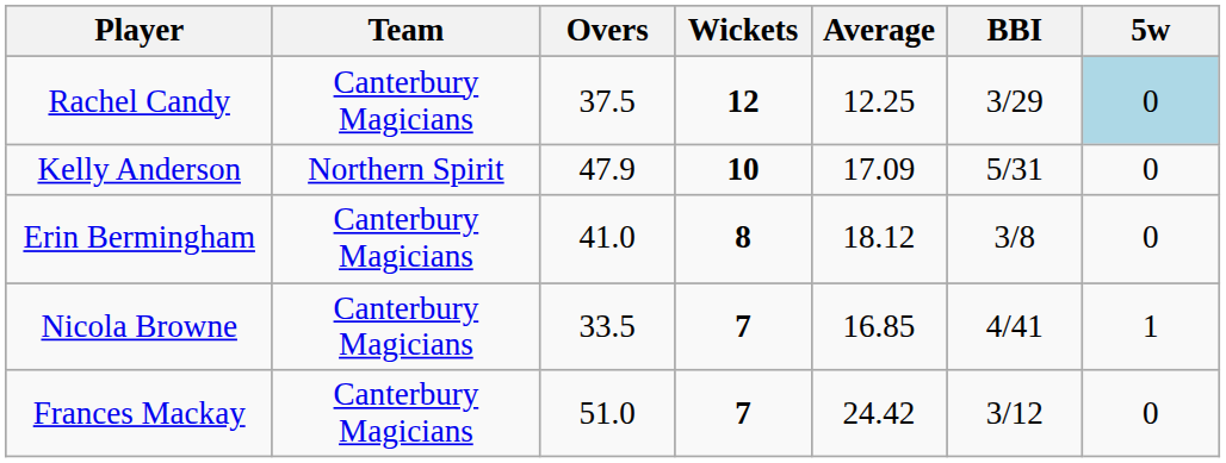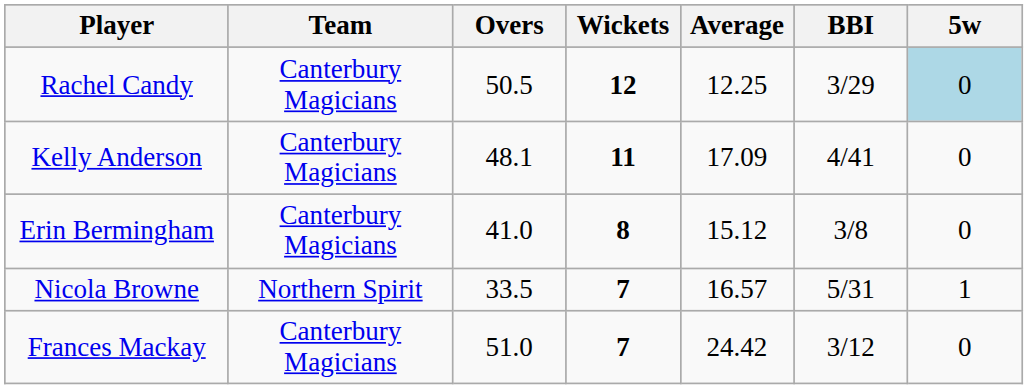 <table class="wikitable" style="text-align:center">
 <tr>
 <th width=125>Player</th>
 <th width=125>Team</th>
 <th width=60>Overs</th>
 <th width=60>Wickets</th>
 <th width=60>Average</th>
 <th width=60>BBI</th>
 <th width=60>5w</th>
 </tr>
 <tr>
 <td><a href='#'>Rachel Candy</a></td>
 <td><a href='#'>Canterbury Magicians</a></td>
-<td>37.5</td>
+<td>50.5</td>
 <td><strong>12</strong></td>
 <td>12.25</td>
 <td>3/29</td>
 <td style="background: lightblue;">0</td>
 </tr>
 <tr>
 <td><a href='#'>Kelly Anderson</a></td>
-<td><a href='#'>Northern Spirit</a></td>
-<td>47.9</td>
-<td><strong>10</strong></td>
+<td><a href='#'>Canterbury Magicians</a></td>
+<td>48.1</td>
+<td><strong>11</strong></td>
 <td>17.09</td>
-<td>5/31</td>
+<td>4/41</td>
 <td>0</td>
 </tr>
 <tr>
 <td><a href='#'>Erin Bermingham</a></td>
 <td><a href='#'>Canterbury Magicians</a></td>
 <td>41.0</td>
 <td><strong>8</strong></td>
-<td>18.12</td>
+<td>15.12</td>
 <td>3/8</td>
 <td>0</td>
 </tr>
 <tr>
 <td><a href='#'>Nicola Browne</a></td>
-<td><a href='#'>Canterbury Magicians</a></td>
+<td><a href='#'>Northern Spirit</a></td>
 <td>33.5</td>
 <td><strong>7</strong></td>
-<td>16.85</td>
-<td>4/41</td>
+<td>16.57</td>
+<td>5/31</td>
 <td>1</td>
 </tr>
 <tr>
 <td><a href='#'>Frances Mackay</a></td>
 <td><a href='#'>Canterbury Magicians</a></td>
 <td>51.0</td>
 <td><strong>7</strong></td>
 <td>24.42</td>
 <td>3/12</td>
 <td>0</td>
 </tr>
 </table>
